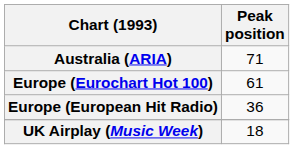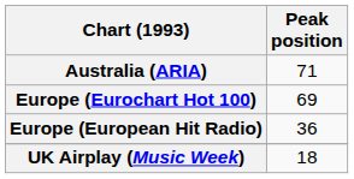 <table class="wikitable sortable plainrowheaders">
 <tr>
 <th>Chart (1993)</th>
 <th>Peak<br>position</th>
 </tr>
 <tr>
 <th scope="row">Australia (<a href='#'>ARIA</a>)</th>
 <td style="text-align:center;">71</td>
 </tr>
 <tr>
 <th scope="row">Europe (<a href='#'>Eurochart Hot 100</a>)</th>
-<td style="text-align:center;">61</td>
+<td style="text-align:center;">69</td>
 </tr>
 <tr>
 <th scope="row">Europe (European Hit Radio)</th>
 <td style="text-align:center;">36</td>
 </tr>
 <tr>
 </tr>
 <tr>
 </tr>
 <tr>
 </tr>
 <tr>
 </tr>
 <tr>
 <th scope="row">UK Airplay (<em><a href='#'>Music Week</a></em>)</th>
 <td style="text-align:center;">18</td>
 </tr>
 </table>
